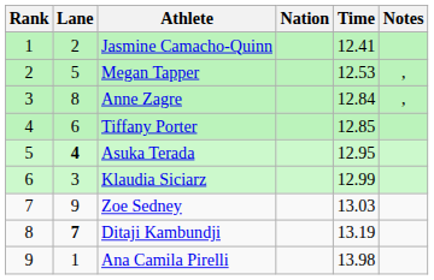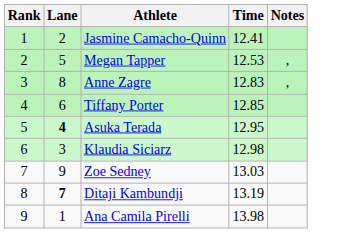 <table class="wikitable sortable" style="text-align:center;">
 <tr>
 <th>Rank</th>
 <th>Lane</th>
 <th>Athlete</th>
-<th>Nation</th>
 <th>Time</th>
 <th>Notes</th>
 </tr>
 <tr bgcolor="#bbf3bb">
 <td>1</td>
 <td>2</td>
 <td align="left"><a href='#'>Jasmine Camacho-Quinn</a></td>
-<td align="left"></td>
 <td>12.41</td>
 <td></td>
 </tr>
 <tr bgcolor="#bbf3bb">
 <td>2</td>
 <td>5</td>
 <td align="left"><a href='#'>Megan Tapper</a></td>
-<td align="left"></td>
 <td>12.53</td>
 <td>, </td>
 </tr>
 <tr bgcolor="#bbf3bb">
 <td>3</td>
 <td>8</td>
 <td align="left"><a href='#'>Anne Zagre</a></td>
-<td align="left"></td>
-<td>12.84</td>
+<td>12.83</td>
 <td>, </td>
 </tr>
 <tr bgcolor="#bbf3bb">
 <td>4</td>
 <td>6</td>
 <td align="left"><a href='#'>Tiffany Porter</a></td>
-<td align="left"></td>
 <td>12.85</td>
 <td></td>
 </tr>
 <tr bgcolor="ccf9cc">
 <td>5</td>
 <td><strong>4</strong></td>
 <td align="left"><a href='#'>Asuka Terada</a></td>
-<td align="left"></td>
 <td>12.95</td>
 <td></td>
 </tr>
 <tr bgcolor="ccf9cc">
 <td>6</td>
 <td>3</td>
 <td align="left"><a href='#'>Klaudia Siciarz</a></td>
-<td align="left"></td>
-<td>12.99</td>
+<td>12.98</td>
 <td></td>
 </tr>
 <tr>
 <td>7</td>
 <td>9</td>
 <td align="left"><a href='#'>Zoe Sedney</a></td>
-<td align="left"></td>
 <td>13.03</td>
 <td></td>
 </tr>
 <tr>
 <td>8</td>
 <td><strong>7</strong></td>
 <td align="left"><a href='#'>Ditaji Kambundji</a></td>
-<td align="left"></td>
 <td>13.19</td>
 <td></td>
 </tr>
 <tr>
 <td>9</td>
 <td>1</td>
 <td align="left"><a href='#'>Ana Camila Pirelli</a></td>
-<td align="left"></td>
 <td>13.98</td>
 <td></td>
 </tr>
 </table>
